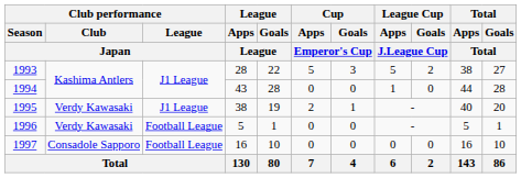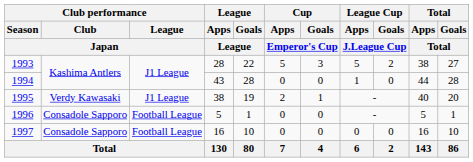 <table class="wikitable" style="text-align:center;">
 <tr>
 <th colspan=3>Club performance</th>
 <th colspan=2>League</th>
 <th colspan=2>Cup</th>
 <th colspan=2>League Cup</th>
 <th colspan=2>Total</th>
 </tr>
 <tr>
 <th>Season</th>
 <th>Club</th>
 <th>League</th>
 <th>Apps</th>
 <th>Goals</th>
 <th>Apps</th>
 <th>Goals</th>
 <th>Apps</th>
 <th>Goals</th>
 <th>Apps</th>
 <th>Goals</th>
 </tr>
 <tr>
 <th colspan=3>Japan</th>
 <th colspan=2>League</th>
 <th colspan=2><a href='#'>Emperor's Cup</a></th>
 <th colspan=2><a href='#'>J.League Cup</a></th>
 <th colspan=2>Total</th>
 </tr>
 <tr>
 <td><a href='#'>1993</a></td>
 <td rowspan="2"><a href='#'>Kashima Antlers</a></td>
 <td rowspan="2"><a href='#'>J1 League</a></td>
 <td>28</td>
 <td>22</td>
 <td>5</td>
 <td>3</td>
 <td>5</td>
 <td>2</td>
 <td>38</td>
 <td>27</td>
 </tr>
 <tr>
 <td><a href='#'>1994</a></td>
 <td>43</td>
 <td>28</td>
 <td>0</td>
 <td>0</td>
 <td>1</td>
 <td>0</td>
 <td>44</td>
 <td>28</td>
 </tr>
 <tr>
 <td><a href='#'>1995</a></td>
 <td><a href='#'>Verdy Kawasaki</a></td>
 <td><a href='#'>J1 League</a></td>
 <td>38</td>
 <td>19</td>
 <td>2</td>
 <td>1</td>
 <td colspan="2">-</td>
 <td>40</td>
 <td>20</td>
 </tr>
 <tr>
 <td><a href='#'>1996</a></td>
-<td><a href='#'>Verdy Kawasaki</a></td>
+<td><a href='#'>Consadole Sapporo</a></td>
 <td><a href='#'>Football League</a></td>
 <td>5</td>
 <td>1</td>
 <td>0</td>
 <td>0</td>
 <td colspan="2">-</td>
 <td>5</td>
 <td>1</td>
 </tr>
 <tr>
 <td><a href='#'>1997</a></td>
 <td><a href='#'>Consadole Sapporo</a></td>
 <td><a href='#'>Football League</a></td>
 <td>16</td>
 <td>10</td>
 <td>0</td>
 <td>0</td>
 <td>0</td>
 <td>0</td>
 <td>16</td>
 <td>10</td>
 </tr>
 <tr>
 <th colspan=3>Total</th>
 <th>130</th>
 <th>80</th>
 <th>7</th>
 <th>4</th>
 <th>6</th>
 <th>2</th>
 <th>143</th>
 <th>86</th>
 </tr>
 </table>
